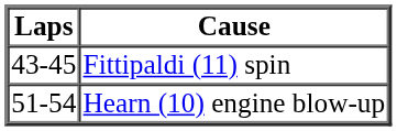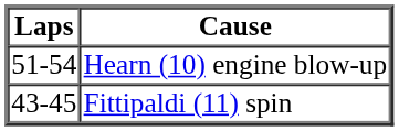 <table border=2 cellspacing=0>
 <tr>
 <th>Laps</th>
 <th>Cause</th>
 </tr>
 <tr>
+<td>51-54</td>
+<td><a href='#'>Hearn (10)</a> engine blow-up</td>
+</tr>
+<tr>
 <td>43-45</td>
 <td><a href='#'>Fittipaldi (11)</a> spin</td>
 </tr>
-<tr>
-<td>51-54</td>
-<td><a href='#'>Hearn (10)</a> engine blow-up</td>
-</tr>
 </table>
